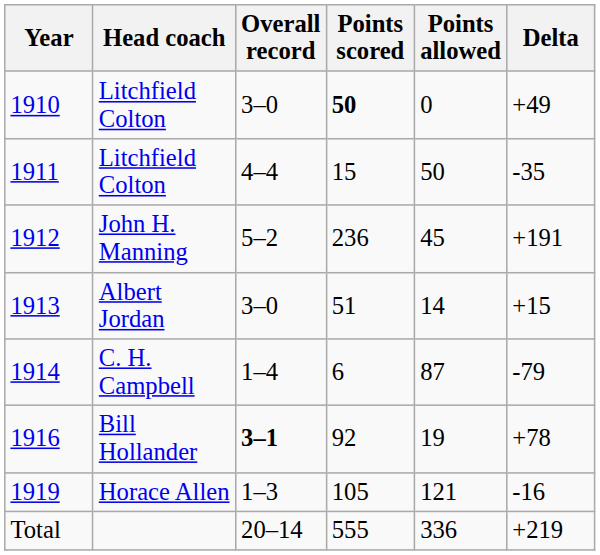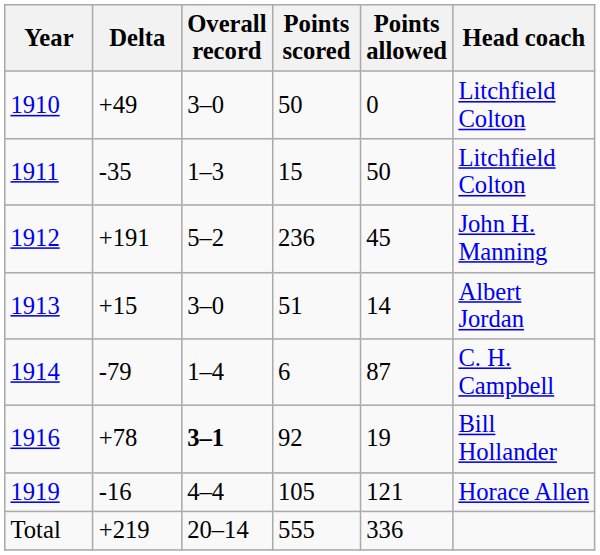 <table class="sortable wikitable">
 <tr>
 <th width="50">Year</th>
-<th width="85">Head coach</th>
+<th width="50">Delta</th>
 <th width="50">Overall record</th>
 <th width="50">Points scored</th>
 <th width="50">Points allowed</th>
-<th width="50">Delta</th>
+<th width="85">Head coach</th>
 </tr>
 <tr align="left" bgcolor="">
 <td><a href='#'>1910</a></td>
+<td>+49</td>
+<td>3–0</td>
+<td>50</td>
+<td>0</td>
 <td><a href='#'>Litchfield Colton</a></td>
-<td>3–0</td>
-<td><strong>50</strong></td>
-<td>0</td>
-<td>+49</td>
 </tr>
 <tr align="left" bgcolor="">
 <td><a href='#'>1911</a></td>
-<td><a href='#'>Litchfield Colton</a></td>
-<td>4–4</td>
+<td>-35</td>
+<td>1–3</td>
 <td>15</td>
 <td>50</td>
-<td>-35</td>
+<td><a href='#'>Litchfield Colton</a></td>
 </tr>
 <tr align="left" bgcolor="">
 <td><a href='#'>1912</a></td>
-<td><a href='#'>John H. Manning</a></td>
+<td>+191</td>
 <td>5–2</td>
 <td>236</td>
 <td>45</td>
-<td>+191</td>
+<td><a href='#'>John H. Manning</a></td>
 </tr>
 <tr align="left" bgcolor="">
 <td><a href='#'>1913</a></td>
-<td><a href='#'>Albert Jordan</a></td>
+<td>+15</td>
 <td>3–0</td>
 <td>51</td>
 <td>14</td>
-<td>+15</td>
+<td><a href='#'>Albert Jordan</a></td>
 </tr>
 <tr align="left" bgcolor="">
 <td><a href='#'>1914</a></td>
-<td><a href='#'>C. H. Campbell</a></td>
+<td>-79</td>
 <td>1–4</td>
 <td>6</td>
 <td>87</td>
-<td>-79</td>
+<td><a href='#'>C. H. Campbell</a></td>
 </tr>
 <tr align="left" bgcolor="">
 <td><a href='#'>1916</a></td>
-<td><a href='#'>Bill Hollander</a></td>
+<td>+78</td>
 <td><strong>3–1</strong></td>
 <td>92</td>
 <td>19</td>
-<td>+78</td>
+<td><a href='#'>Bill Hollander</a></td>
 </tr>
 <tr align="left" bgcolor="">
 <td><a href='#'>1919</a></td>
-<td><a href='#'>Horace Allen</a></td>
-<td>1–3</td>
+<td>-16</td>
+<td>4–4</td>
 <td>105</td>
 <td>121</td>
-<td>-16</td>
+<td><a href='#'>Horace Allen</a></td>
 </tr>
 <tr align="left" bgcolor="">
 <td>Total</td>
-<td></td>
+<td>+219</td>
 <td>20–14</td>
 <td>555</td>
 <td>336</td>
-<td>+219</td>
+<td></td>
 </tr>
 </table>
